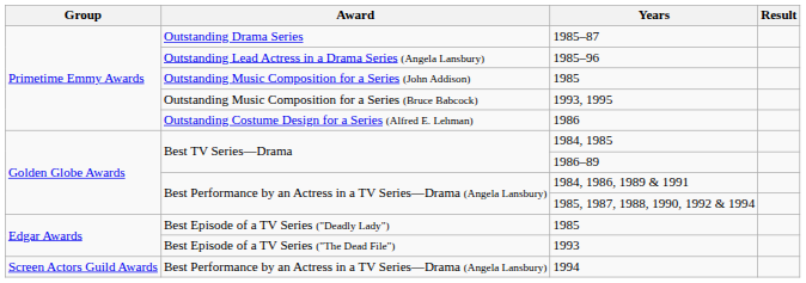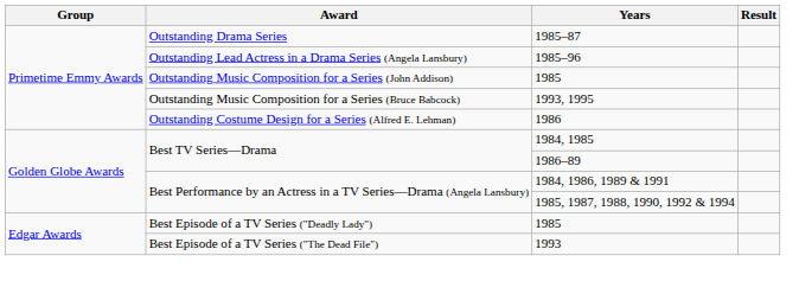 <table class="wikitable">
 <tr>
 <th>Group</th>
 <th>Award</th>
 <th>Years</th>
 <th>Result</th>
 </tr>
 <tr>
 <td rowspan="5"><a href='#'>Primetime Emmy Awards</a></td>
 <td><a href='#'>Outstanding Drama Series</a></td>
 <td>1985–87</td>
 <td></td>
 </tr>
 <tr>
 <td><a href='#'>Outstanding Lead Actress in a Drama Series</a> <small>(Angela Lansbury)</small></td>
 <td>1985–96</td>
 <td></td>
 </tr>
 <tr>
 <td><a href='#'>Outstanding Music Composition for a Series</a> <small>(John Addison)</small></td>
 <td>1985</td>
 <td></td>
 </tr>
 <tr>
 <td>Outstanding Music Composition for a Series <small>(Bruce Babcock)</small></td>
 <td>1993, 1995</td>
 <td></td>
 </tr>
 <tr>
 <td><a href='#'>Outstanding Costume Design for a Series</a> <small>(Alfred E. Lehman)</small></td>
 <td>1986</td>
 <td></td>
 </tr>
 <tr>
 <td rowspan="4"><a href='#'>Golden Globe Awards</a></td>
 <td rowspan="2">Best TV Series—Drama</td>
 <td>1984, 1985</td>
 <td></td>
 </tr>
 <tr>
 <td>1986–89</td>
 <td></td>
 </tr>
 <tr>
 <td rowspan="2">Best Performance by an Actress in a TV Series—Drama <small>(Angela Lansbury)</small></td>
 <td>1984, 1986, 1989 & 1991</td>
 <td></td>
 </tr>
 <tr>
 <td>1985, 1987, 1988, 1990, 1992 & 1994</td>
 <td></td>
 </tr>
 <tr>
 <td rowspan="2"><a href='#'>Edgar Awards</a></td>
 <td>Best Episode of a TV Series <small>("Deadly Lady")</small></td>
 <td>1985</td>
 <td></td>
 </tr>
 <tr>
 <td>Best Episode of a TV Series <small>("The Dead File")</small></td>
 <td>1993</td>
 <td></td>
 </tr>
-<tr>
-<td><a href='#'>Screen Actors Guild Awards</a></td>
-<td>Best Performance by an Actress in a TV Series—Drama <small>(Angela Lansbury)</small></td>
-<td>1994</td>
-<td></td>
-</tr>
 </table>
